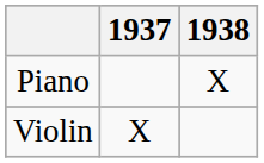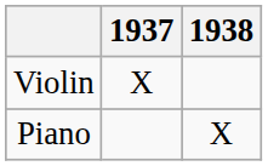 <table class="wikitable" style="text-align:center">
 <tr>
 <th></th>
 <th>1937</th>
 <th>1938</th>
 </tr>
 <tr>
+<td>Violin</td>
+<td>X</td>
+<td></td>
+</tr>
+<tr>
 <td>Piano</td>
 <td></td>
 <td>X</td>
 </tr>
-<tr>
-<td>Violin</td>
-<td>X</td>
-<td></td>
-</tr>
 </table>
